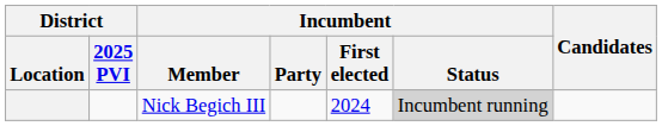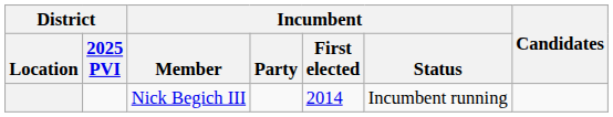 <table class="wikitable sortable">
 <tr>
 <th colspan=2>District</th>
 <th colspan=4>Incumbent</th>
 <th rowspan=2 class="unsortable">Candidates</th>
 </tr>
 <tr valign=bottom>
 <th>Location</th>
 <th><a href='#'>2025<br>PVI</a></th>
 <th>Member</th>
 <th>Party</th>
 <th>First<br>elected</th>
 <th>Status</th>
 </tr>
 <tr>
 <th></th>
 <td></td>
 <td><a href='#'>Nick Begich III</a></td>
 <td></td>
-<td><a href='#'>2024</a></td>
-<td style="background: lightgrey;">Incumbent running</td>
+<td><a href='#'>2014</a></td>
+<td>Incumbent running</td>
 <td></td>
 </tr>
 </table>
